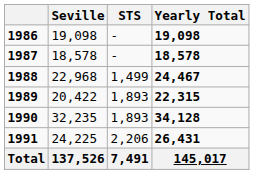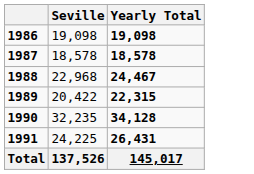 <table class="wikitable">
 <tr>
 <th></th>
 <th>Seville</th>
-<th>STS</th>
 <th>Yearly Total</th>
 </tr>
 <tr>
 <td><strong>1986</strong></td>
 <td>19,098</td>
-<td>-</td>
 <td><strong>19,098</strong></td>
 </tr>
 <tr>
 <td><strong>1987</strong></td>
 <td>18,578</td>
-<td>-</td>
 <td><strong>18,578</strong></td>
 </tr>
 <tr>
 <td><strong>1988</strong></td>
 <td>22,968</td>
-<td>1,499</td>
 <td><strong>24,467</strong></td>
 </tr>
 <tr>
 <td><strong>1989</strong></td>
 <td>20,422</td>
-<td>1,893</td>
 <td><strong>22,315</strong></td>
 </tr>
 <tr>
 <td><strong>1990</strong></td>
 <td>32,235</td>
-<td>1,893</td>
 <td><strong>34,128</strong></td>
 </tr>
 <tr>
 <td><strong>1991</strong></td>
 <td>24,225</td>
-<td>2,206</td>
 <td><strong>26,431</strong></td>
 </tr>
 <tr>
 <th>Total</th>
 <th>137,526</th>
-<th>7,491</th>
 <th><u>145,017</u></th>
 </tr>
 </table>
